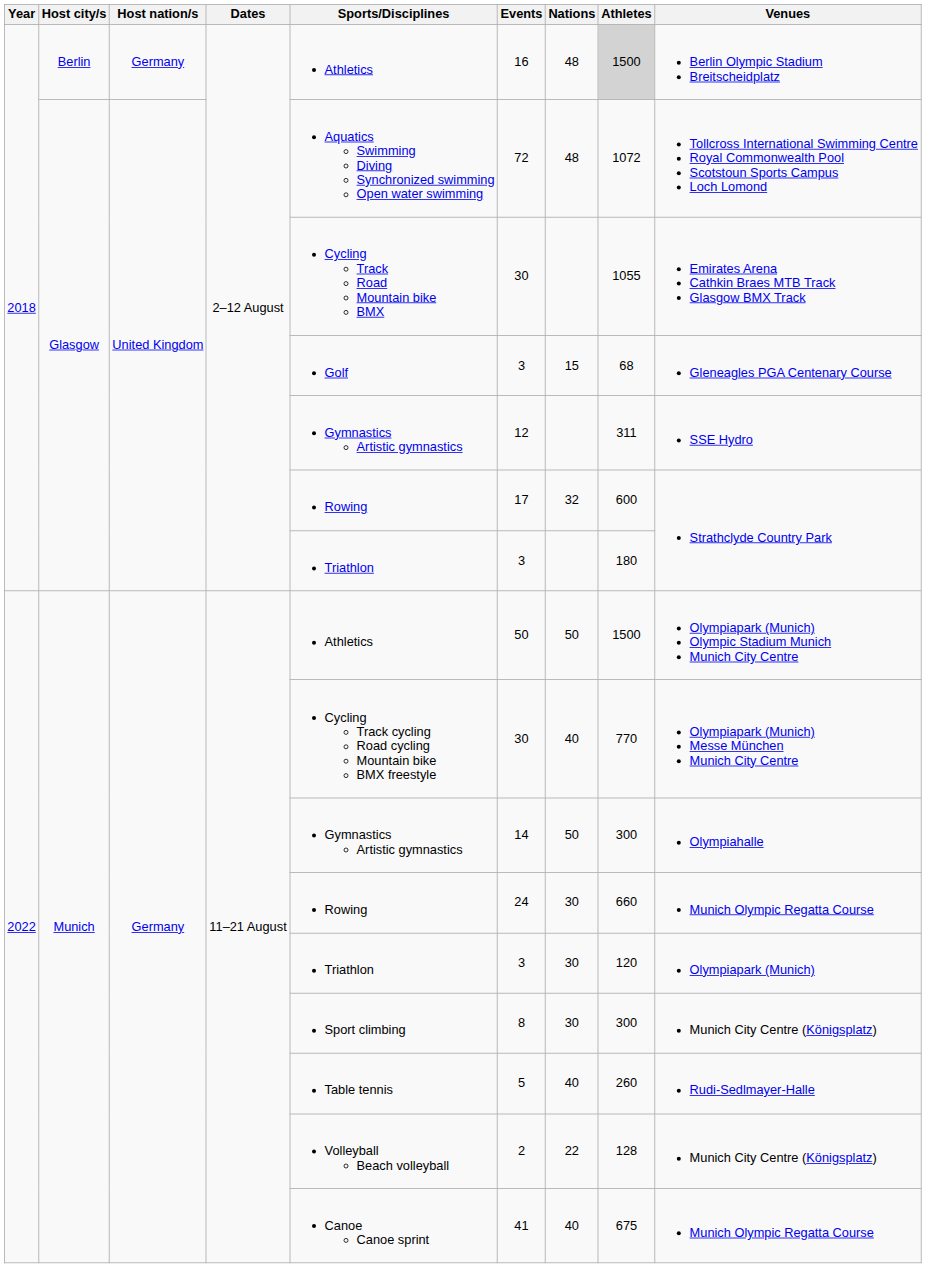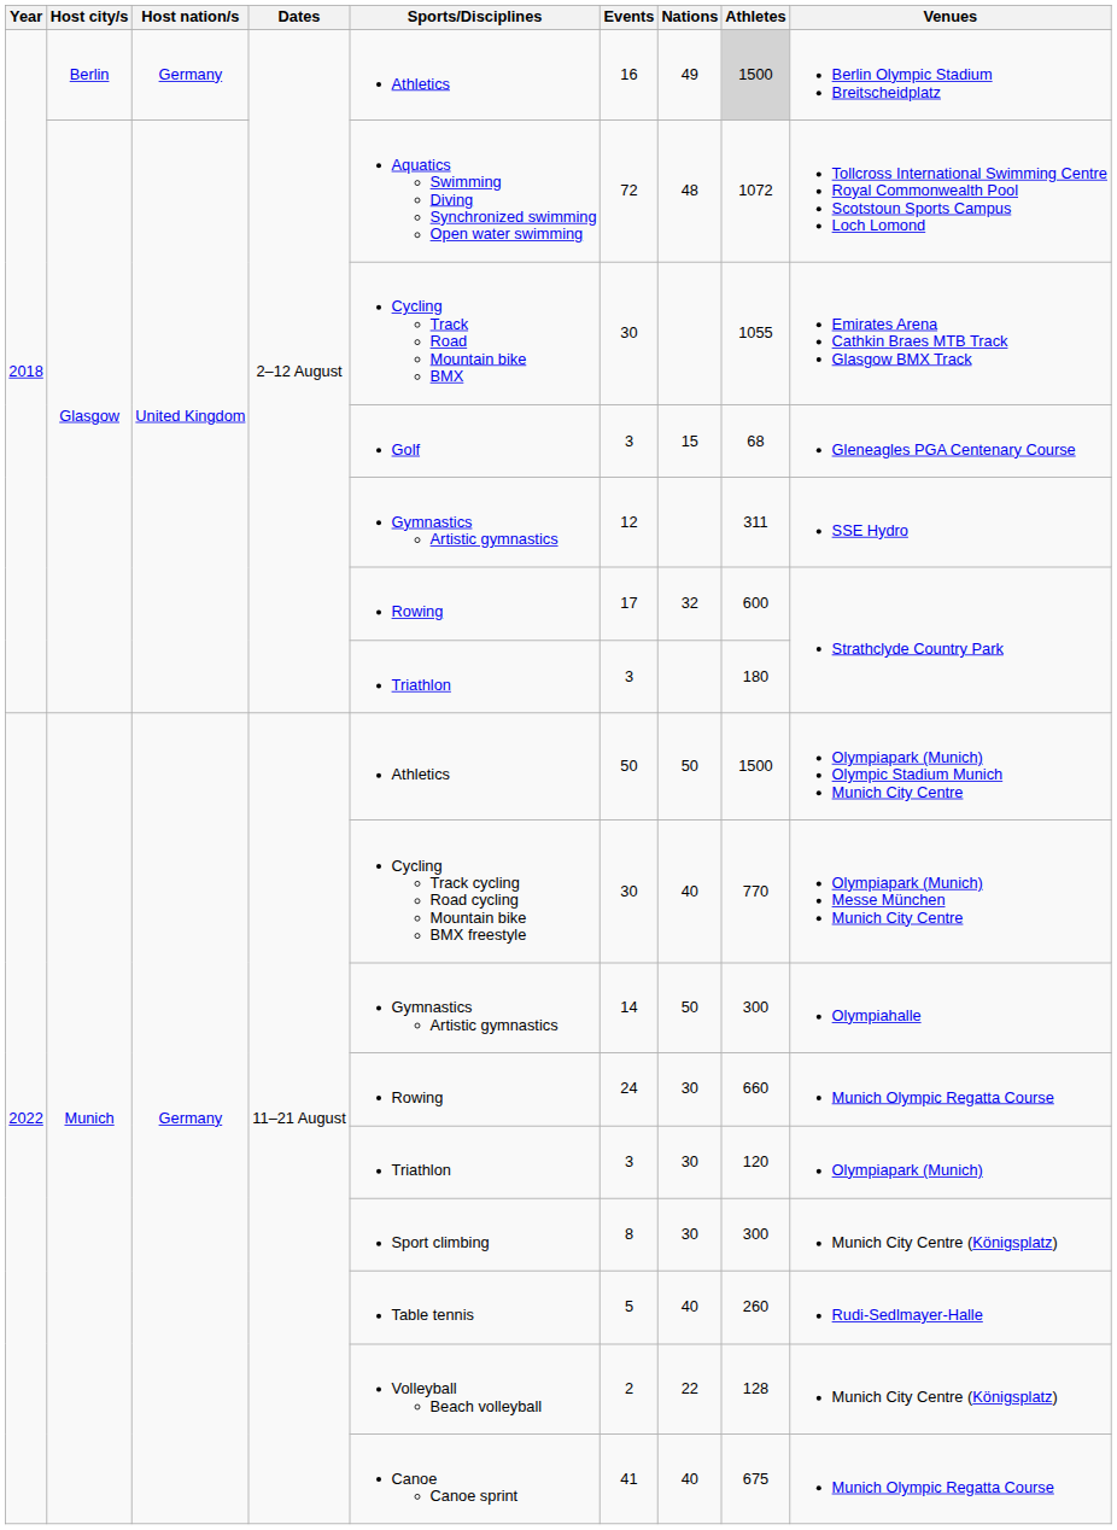 <table class="wikitable">
 <tr>
 <th>Year</th>
 <th>Host city/s</th>
 <th>Host nation/s</th>
 <th>Dates</th>
 <th>Sports/Disciplines</th>
 <th>Events</th>
 <th>Nations</th>
 <th>Athletes</th>
 <th>Venues</th>
 </tr>
 <tr>
 <td rowspan="7" style="text-align:center;"><a href='#'>2018</a></td>
 <td style="text-align:center;"><a href='#'>Berlin</a></td>
 <td style="text-align:center;"><a href='#'>Germany</a></td>
 <td rowspan="7" style="text-align:center">2–12 August</td>
 <td><br><ul><li><a href='#'>Athletics</a></li></ul></td>
 <td style="text-align:center">16</td>
-<td style="text-align:center">48</td>
+<td style="text-align:center">49</td>
 <td style="background: lightgrey; text-align:center">1500</td>
 <td><br><ul><li><a href='#'>Berlin Olympic Stadium</a></li><li><a href='#'>Breitscheidplatz</a></li></ul></td>
 </tr>
 <tr>
 <td rowspan=6 style="text-align:center;"><a href='#'>Glasgow</a></td>
 <td rowspan=6 style="text-align:center;"><a href='#'>United Kingdom</a></td>
 <td><br><ul><li><a href='#'>Aquatics</a><ul><li><a href='#'>Swimming</a></li><li><a href='#'>Diving</a></li><li><a href='#'>Synchronized swimming</a></li><li><a href='#'>Open water swimming</a></li></ul></li></ul></td>
 <td style="text-align:center">72</td>
 <td style="text-align:center">48</td>
 <td style="text-align:center">1072</td>
 <td><br><ul><li><a href='#'>Tollcross International Swimming Centre</a></li><li><a href='#'>Royal Commonwealth Pool</a></li><li><a href='#'>Scotstoun Sports Campus</a></li><li><a href='#'>Loch Lomond</a></li></ul></td>
 </tr>
 <tr>
 <td><br><ul><li><a href='#'>Cycling</a><ul><li><a href='#'>Track</a></li><li><a href='#'>Road</a></li><li><a href='#'>Mountain bike</a></li><li><a href='#'>BMX</a></li></ul></li></ul></td>
 <td style="text-align:center">30</td>
 <td style="text-align:center"></td>
 <td style="text-align:center">1055</td>
 <td><br><ul><li><a href='#'>Emirates Arena</a></li><li><a href='#'>Cathkin Braes MTB Track</a></li><li><a href='#'>Glasgow BMX Track</a></li></ul></td>
 </tr>
 <tr>
 <td><br><ul><li><a href='#'>Golf</a></li></ul></td>
 <td style="text-align:center">3</td>
 <td style="text-align:center">15</td>
 <td style="text-align:center">68</td>
 <td><br><ul><li><a href='#'>Gleneagles PGA Centenary Course</a></li></ul></td>
 </tr>
 <tr>
 <td><br><ul><li><a href='#'>Gymnastics</a><ul><li><a href='#'>Artistic gymnastics</a></li></ul></li></ul></td>
 <td style="text-align:center">12</td>
 <td style="text-align:center"></td>
 <td style="text-align:center">311</td>
 <td><br><ul><li><a href='#'>SSE Hydro</a></li></ul></td>
 </tr>
 <tr>
 <td><br><ul><li><a href='#'>Rowing</a></li></ul></td>
 <td style="text-align:center">17</td>
 <td style="text-align:center">32</td>
 <td style="text-align:center">600</td>
 <td rowspan=2><br><ul><li><a href='#'>Strathclyde Country Park</a></li></ul></td>
 </tr>
 <tr>
 <td><br><ul><li><a href='#'>Triathlon</a></li></ul></td>
 <td style="text-align:center">3</td>
 <td style="text-align:center"></td>
 <td style="text-align:center">180</td>
 </tr>
 <tr>
 <td rowspan="9" style="text-align:center;"><a href='#'>2022</a></td>
 <td rowspan="9" style="text-align:center;"><a href='#'>Munich</a></td>
 <td rowspan="9" style="text-align:center;"><a href='#'>Germany</a></td>
 <td rowspan="9" style="text-align:center;">11–21 August</td>
 <td><br><ul><li>Athletics</li></ul></td>
 <td style="text-align:center">50</td>
 <td style="text-align:center">50</td>
 <td style="text-align:center">1500</td>
 <td><br><ul><li><a href='#'>Olympiapark (Munich)</a></li><li><a href='#'>Olympic Stadium Munich</a></li><li><a href='#'>Munich City Centre</a></li></ul></td>
 </tr>
 <tr>
 <td><br><ul><li>Cycling<ul><li>Track cycling</li><li>Road cycling</li><li>Mountain bike</li><li>BMX freestyle</li></ul></li></ul></td>
 <td style="text-align:center">30</td>
 <td style="text-align:center">40</td>
 <td style="text-align:center">770</td>
 <td><br><ul><li><a href='#'>Olympiapark (Munich)</a></li><li><a href='#'>Messe München</a></li><li><a href='#'>Munich City Centre</a></li></ul></td>
 </tr>
 <tr>
 <td><br><ul><li>Gymnastics<ul><li>Artistic gymnastics</li></ul></li></ul></td>
 <td style="text-align:center">14</td>
 <td style="text-align:center">50</td>
 <td style="text-align:center">300</td>
 <td><br><ul><li><a href='#'>Olympiahalle</a></li></ul></td>
 </tr>
 <tr>
 <td><br><ul><li>Rowing</li></ul></td>
 <td style="text-align:center">24</td>
 <td style="text-align:center">30</td>
 <td style="text-align:center">660</td>
 <td><br><ul><li><a href='#'>Munich Olympic Regatta Course</a></li></ul></td>
 </tr>
 <tr>
 <td><br><ul><li>Triathlon</li></ul></td>
 <td style="text-align:center">3</td>
 <td style="text-align:center">30</td>
 <td style="text-align:center">120</td>
 <td><br><ul><li><a href='#'>Olympiapark (Munich)</a></li></ul></td>
 </tr>
 <tr>
 <td><br><ul><li>Sport climbing</li></ul></td>
 <td style="text-align:center">8</td>
 <td style="text-align:center">30</td>
 <td style="text-align:center">300</td>
 <td><br><ul><li>Munich City Centre (<a href='#'>Königsplatz</a>)</li></ul></td>
 </tr>
 <tr>
 <td><br><ul><li>Table tennis</li></ul></td>
 <td style="text-align:center">5</td>
 <td style="text-align:center">40</td>
 <td style="text-align:center">260</td>
 <td><br><ul><li><a href='#'>Rudi-Sedlmayer-Halle</a></li></ul></td>
 </tr>
 <tr>
 <td><br><ul><li>Volleyball<ul><li>Beach volleyball</li></ul></li></ul></td>
 <td style="text-align:center">2</td>
 <td style="text-align:center">22</td>
 <td style="text-align:center">128</td>
 <td><br><ul><li>Munich City Centre (<a href='#'>Königsplatz</a>)</li></ul></td>
 </tr>
 <tr>
 <td><br><ul><li>Canoe<ul><li>Canoe sprint</li></ul></li></ul></td>
 <td style="text-align:center">41</td>
 <td style="text-align:center">40</td>
 <td style="text-align:center">675</td>
 <td><br><ul><li><a href='#'>Munich Olympic Regatta Course</a></li></ul></td>
 </tr>
 </table>
